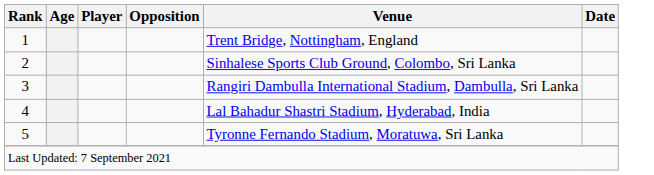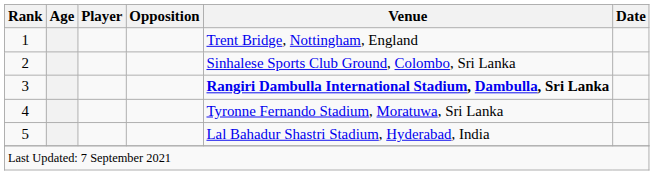 <table class="wikitable plainrowheaders sortable">
 <tr>
 <th scope=col>Rank</th>
 <th scope=col>Age</th>
 <th scope=col>Player</th>
 <th scope=col>Opposition</th>
 <th scope=col>Venue</th>
 <th scope=col>Date</th>
 </tr>
 <tr>
 <td align=center>1</td>
 <th scope=row style=text-align:center;></th>
 <td></td>
 <td></td>
 <td><a href='#'>Trent Bridge</a>, <a href='#'>Nottingham</a>, England</td>
 <td> </td>
 </tr>
 <tr>
 <td align=center>2</td>
 <th scope=row style=text-align:center;></th>
 <td></td>
 <td></td>
 <td><a href='#'>Sinhalese Sports Club Ground</a>, <a href='#'>Colombo</a>, Sri Lanka</td>
 <td></td>
 </tr>
 <tr>
 <td align=center>3</td>
 <th scope=row style=text-align:center;></th>
 <td></td>
 <td></td>
-<td><a href='#'>Rangiri Dambulla International Stadium</a>, <a href='#'>Dambulla</a>, Sri Lanka</td>
+<td><strong><a href='#'>Rangiri Dambulla International Stadium</a>, <a href='#'>Dambulla</a>, Sri Lanka</strong></td>
 <td></td>
 </tr>
 <tr>
 <td align=center>4</td>
 <th scope=row style=text-align:center;></th>
 <td></td>
 <td></td>
-<td><a href='#'>Lal Bahadur Shastri Stadium</a>, <a href='#'>Hyderabad</a>, India</td>
+<td><a href='#'>Tyronne Fernando Stadium</a>, <a href='#'>Moratuwa</a>, Sri Lanka</td>
 <td></td>
 </tr>
 <tr>
 <td align=center>5</td>
 <th scope=row style=text-align:center;></th>
 <td></td>
 <td></td>
-<td><a href='#'>Tyronne Fernando Stadium</a>, <a href='#'>Moratuwa</a>, Sri Lanka</td>
+<td><a href='#'>Lal Bahadur Shastri Stadium</a>, <a href='#'>Hyderabad</a>, India</td>
 <td></td>
 </tr>
 <tr>
 </tr>
 <tr class=sortbottom>
 <td colspan=7><small>Last Updated: 7 September 2021</small></td>
 </tr>
 </table>
